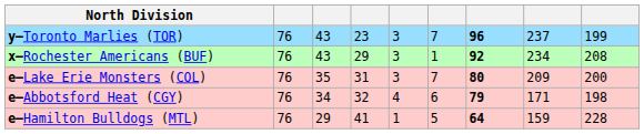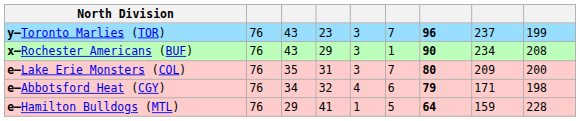 <table class="wikitable" style="width:50em">
 <tr bgcolor="#DDDDFF">
 <th width="35%">North Division</th>
 <th width="5%"></th>
 <th width="5%"></th>
 <th width="5%"></th>
 <th width="5%"></th>
 <th width="5%"></th>
 <th width="7.5%"></th>
 <th width="7.5%"></th>
 <th width="7.5%"></th>
 </tr>
 <tr bgcolor=#97DEFF>
 <td><strong>y–</strong><a href='#'>Toronto Marlies</a> (<a href='#'>TOR</a>)</td>
 <td>76</td>
 <td>43</td>
 <td>23</td>
 <td>3</td>
 <td>7</td>
 <td><strong>96</strong></td>
 <td>237</td>
 <td>199</td>
 </tr>
 <tr bgcolor=#bbffbb>
 <td><strong>x–</strong><a href='#'>Rochester Americans</a> (<a href='#'>BUF</a>)</td>
 <td>76</td>
 <td>43</td>
 <td>29</td>
 <td>3</td>
 <td>1</td>
-<td><strong>92</strong></td>
+<td><strong>90</strong></td>
 <td>234</td>
 <td>208</td>
 </tr>
 <tr bgcolor=#ffcccc>
 <td><strong>e–</strong><a href='#'>Lake Erie Monsters</a> (<a href='#'>COL</a>)</td>
 <td>76</td>
 <td>35</td>
 <td>31</td>
 <td>3</td>
 <td>7</td>
 <td><strong>80</strong></td>
 <td>209</td>
 <td>200</td>
 </tr>
 <tr bgcolor=#ffcccc>
 <td><strong>e–</strong><a href='#'>Abbotsford Heat</a> (<a href='#'>CGY</a>)</td>
 <td>76</td>
 <td>34</td>
 <td>32</td>
 <td>4</td>
 <td>6</td>
 <td><strong>79</strong></td>
 <td>171</td>
 <td>198</td>
 </tr>
 <tr bgcolor=#ffcccc>
 <td><strong>e–</strong><a href='#'>Hamilton Bulldogs</a> (<a href='#'>MTL</a>)</td>
 <td>76</td>
 <td>29</td>
 <td>41</td>
 <td>1</td>
 <td>5</td>
 <td><strong>64</strong></td>
 <td>159</td>
 <td>228</td>
 </tr>
 </table>
